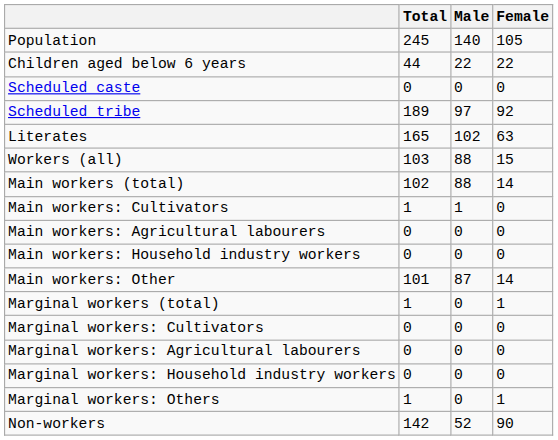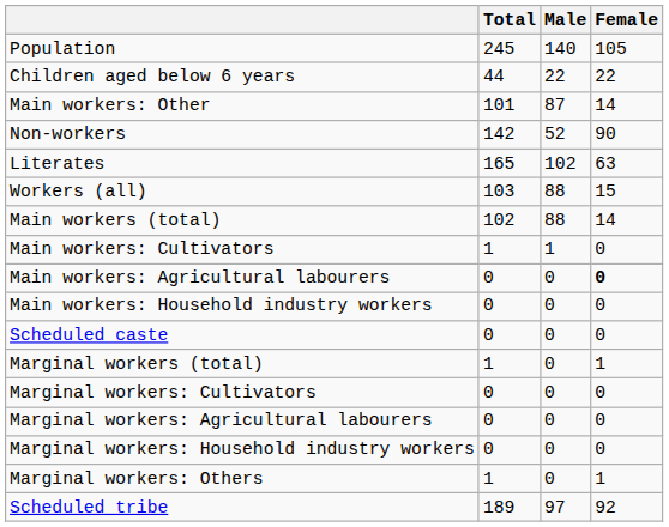 <table class="wikitable sortable">
 <tr>
 <th></th>
 <th>Total</th>
 <th>Male</th>
 <th>Female</th>
 </tr>
 <tr>
 <td>Population</td>
 <td>245</td>
 <td>140</td>
 <td>105</td>
 </tr>
 <tr>
 <td>Children aged below 6 years</td>
 <td>44</td>
 <td>22</td>
 <td>22</td>
 </tr>
 <tr>
-<td><a href='#'>Scheduled caste</a></td>
-<td>0</td>
-<td>0</td>
-<td>0</td>
+<td>Main workers: Other</td>
+<td>101</td>
+<td>87</td>
+<td>14</td>
 </tr>
 <tr>
-<td><a href='#'>Scheduled tribe</a></td>
-<td>189</td>
-<td>97</td>
-<td>92</td>
+<td>Non-workers</td>
+<td>142</td>
+<td>52</td>
+<td>90</td>
 </tr>
 <tr>
 <td>Literates</td>
 <td>165</td>
 <td>102</td>
 <td>63</td>
 </tr>
 <tr>
 <td>Workers (all)</td>
 <td>103</td>
 <td>88</td>
 <td>15</td>
 </tr>
 <tr>
 <td>Main workers (total)</td>
 <td>102</td>
 <td>88</td>
 <td>14</td>
 </tr>
 <tr>
 <td>Main workers: Cultivators</td>
 <td>1</td>
 <td>1</td>
 <td>0</td>
 </tr>
 <tr>
 <td>Main workers: Agricultural labourers</td>
 <td>0</td>
 <td>0</td>
-<td>0</td>
+<td><strong>0</strong></td>
 </tr>
 <tr>
 <td>Main workers: Household industry workers</td>
 <td>0</td>
 <td>0</td>
 <td>0</td>
 </tr>
 <tr>
-<td>Main workers: Other</td>
-<td>101</td>
-<td>87</td>
-<td>14</td>
+<td><a href='#'>Scheduled caste</a></td>
+<td>0</td>
+<td>0</td>
+<td>0</td>
 </tr>
 <tr>
 <td>Marginal workers (total)</td>
 <td>1</td>
 <td>0</td>
 <td>1</td>
 </tr>
 <tr>
 <td>Marginal workers: Cultivators</td>
 <td>0</td>
 <td>0</td>
 <td>0</td>
 </tr>
 <tr>
 <td>Marginal workers: Agricultural labourers</td>
 <td>0</td>
 <td>0</td>
 <td>0</td>
 </tr>
 <tr>
 <td>Marginal workers: Household industry workers</td>
 <td>0</td>
 <td>0</td>
 <td>0</td>
 </tr>
 <tr>
 <td>Marginal workers: Others</td>
 <td>1</td>
 <td>0</td>
 <td>1</td>
 </tr>
 <tr>
-<td>Non-workers</td>
-<td>142</td>
-<td>52</td>
-<td>90</td>
+<td><a href='#'>Scheduled tribe</a></td>
+<td>189</td>
+<td>97</td>
+<td>92</td>
 </tr>
 </table>
